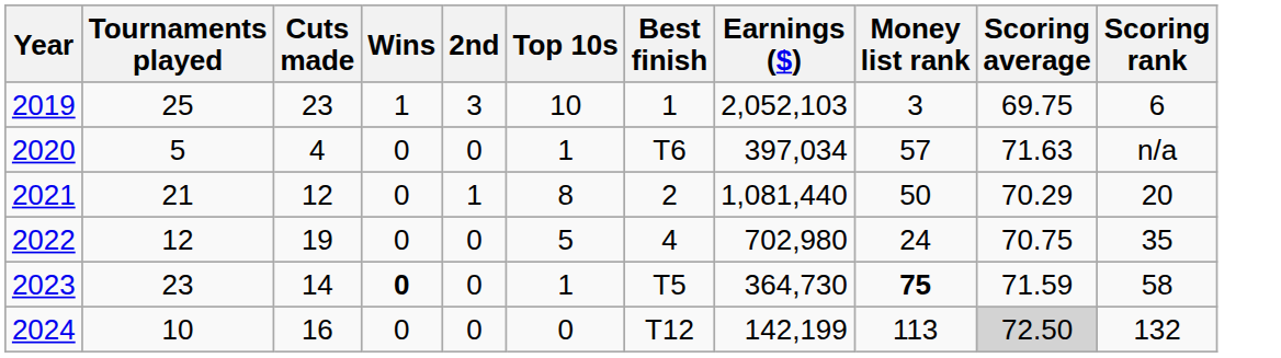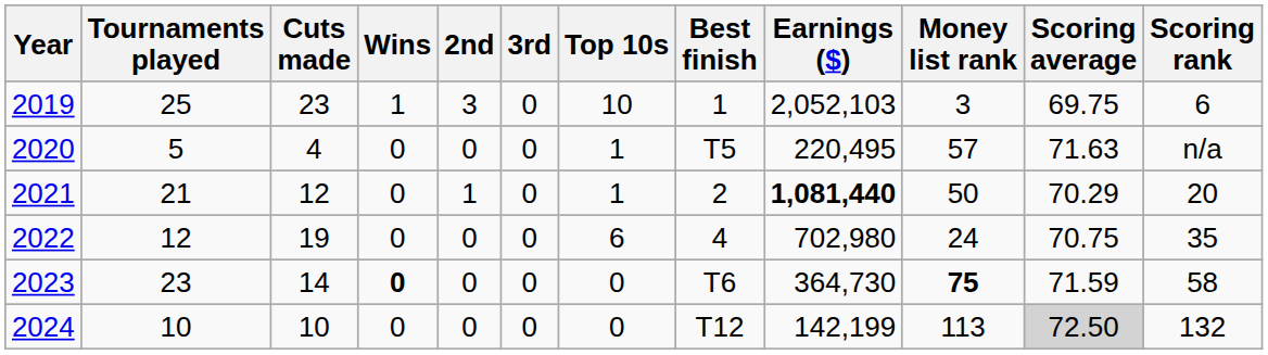 <table class="wikitable" style="text-align:center; font-size: 95%;">
 <tr>
 <th>Year</th>
 <th>Tournaments <br>played</th>
 <th>Cuts <br>made</th>
 <th>Wins</th>
 <th>2nd</th>
+<th>3rd</th>
 <th>Top 10s</th>
 <th>Best <br>finish</th>
 <th>Earnings<br>(<a href='#'>$</a>)</th>
 <th>Money <br>list rank</th>
 <th>Scoring <br>average</th>
 <th>Scoring<br>rank</th>
 </tr>
 <tr>
 <td><a href='#'>2019</a></td>
 <td>25</td>
 <td>23</td>
 <td>1</td>
 <td>3</td>
+<td>0</td>
 <td>10</td>
 <td>1</td>
 <td align=right>2,052,103</td>
 <td>3</td>
 <td>69.75</td>
 <td>6</td>
 </tr>
 <tr>
 <td><a href='#'>2020</a></td>
 <td>5</td>
 <td>4</td>
 <td>0</td>
 <td>0</td>
+<td>0</td>
 <td>1</td>
-<td>T6</td>
-<td align=right>397,034</td>
+<td>T5</td>
+<td align=right>220,495</td>
 <td>57</td>
 <td>71.63</td>
 <td>n/a</td>
 </tr>
 <tr>
 <td><a href='#'>2021</a></td>
 <td>21</td>
 <td>12</td>
 <td>0</td>
 <td>1</td>
-<td>8</td>
+<td>0</td>
+<td>1</td>
 <td>2</td>
-<td align=right>1,081,440</td>
+<td align=right><strong>1,081,440</strong></td>
 <td>50</td>
 <td>70.29</td>
 <td>20</td>
 </tr>
 <tr>
 <td><a href='#'>2022</a></td>
 <td>12</td>
 <td>19</td>
 <td>0</td>
 <td>0</td>
-<td>5</td>
+<td>0</td>
+<td>6</td>
 <td>4</td>
 <td align=right>702,980</td>
 <td>24</td>
 <td>70.75</td>
 <td>35</td>
 </tr>
 <tr>
 <td><a href='#'>2023</a></td>
 <td>23</td>
 <td>14</td>
 <td><strong>0</strong></td>
 <td>0</td>
-<td>1</td>
-<td>T5</td>
+<td>0</td>
+<td>0</td>
+<td>T6</td>
 <td align=right>364,730</td>
 <td><strong>75</strong></td>
 <td>71.59</td>
 <td>58</td>
 </tr>
 <tr>
 <td><a href='#'>2024</a></td>
 <td>10</td>
-<td>16</td>
+<td>10</td>
+<td>0</td>
 <td>0</td>
 <td>0</td>
 <td>0</td>
 <td>T12</td>
 <td align=right>142,199</td>
 <td>113</td>
 <td style="background: lightgrey;">72.50</td>
 <td>132</td>
 </tr>
 </table>
